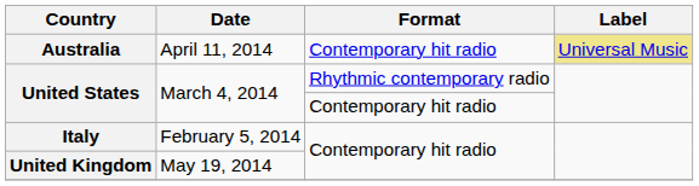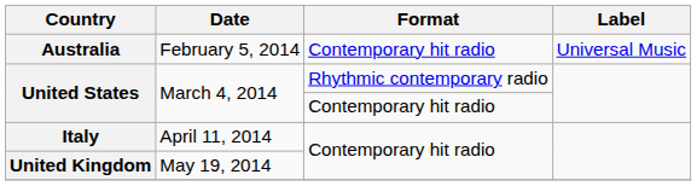 <table class="wikitable plainrowheaders">
 <tr>
 <th>Country</th>
 <th>Date</th>
 <th>Format</th>
 <th>Label</th>
 </tr>
 <tr>
 <th scope="row">Australia</th>
-<td>April 11, 2014</td>
+<td>February 5, 2014</td>
 <td><a href='#'>Contemporary hit radio</a></td>
-<td style="background: khaki;"><a href='#'>Universal Music</a></td>
+<td><a href='#'>Universal Music</a></td>
 </tr>
 <tr>
 <th scope="row" rowspan="2">United States</th>
 <td rowspan="2">March 4, 2014</td>
 <td><a href='#'>Rhythmic contemporary</a> radio</td>
 <td rowspan="2"></td>
 </tr>
 <tr>
 <td>Contemporary hit radio</td>
 </tr>
 <tr>
 <th scope="row">Italy</th>
-<td>February 5, 2014</td>
+<td>April 11, 2014</td>
 <td rowspan="2">Contemporary hit radio</td>
 <td rowspan="2"></td>
 </tr>
 <tr>
 <th scope="row">United Kingdom</th>
 <td>May 19, 2014</td>
 </tr>
 <tr>
 </tr>
 </table>
